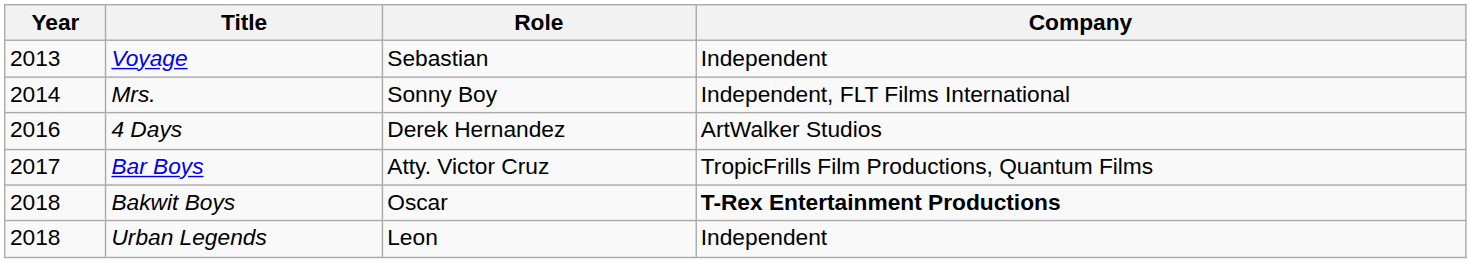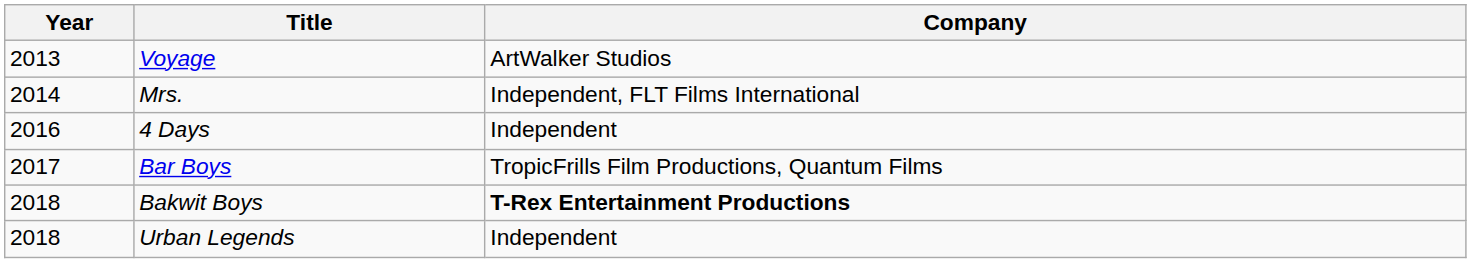 <table class="wikitable" width=65%>
 <tr>
 <th>Year</th>
 <th>Title</th>
-<th>Role</th>
 <th>Company</th>
 </tr>
 <tr>
 <td>2013</td>
 <td><em><a href='#'>Voyage</a></em></td>
-<td>Sebastian</td>
-<td>Independent</td>
+<td>ArtWalker Studios</td>
 </tr>
 <tr>
 <td>2014</td>
 <td><em>Mrs.</em></td>
-<td>Sonny Boy</td>
 <td>Independent, FLT Films International</td>
 </tr>
 <tr>
 <td>2016</td>
 <td><em>4 Days</em></td>
-<td>Derek Hernandez</td>
-<td>ArtWalker Studios</td>
+<td>Independent</td>
 </tr>
 <tr>
 <td>2017</td>
 <td><em><a href='#'>Bar Boys</a></em></td>
-<td>Atty. Victor Cruz</td>
 <td>TropicFrills Film Productions, Quantum Films</td>
 </tr>
 <tr>
 <td>2018</td>
 <td><em>Bakwit Boys</em></td>
-<td>Oscar</td>
 <td><strong>T-Rex Entertainment Productions</strong></td>
 </tr>
 <tr>
 <td>2018</td>
 <td><em>Urban Legends</em></td>
-<td>Leon</td>
 <td>Independent</td>
 </tr>
 </table>
